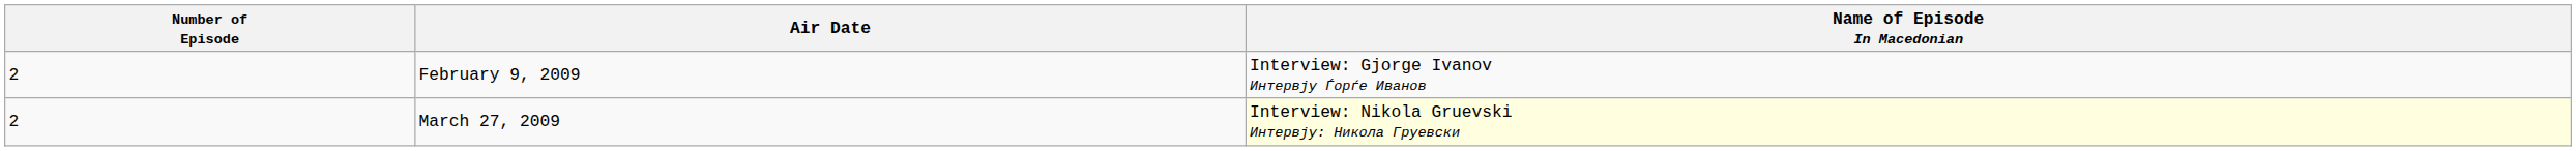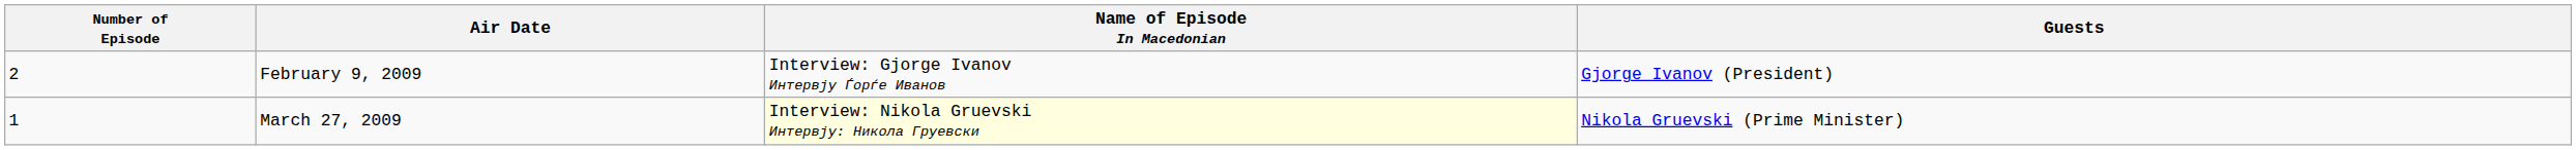 <table class="wikitable sortable" style="width: 100%; height: 100px;">
 <tr>
 <th><small>Number of <br> Episode</small></th>
 <th>Air Date</th>
 <th>Name of Episode <br> <small><em>In Macedonian</em></small></th>
+<th>Guests</th>
 </tr>
 <tr>
 <td>2</td>
 <td>February 9, 2009</td>
 <td>Interview: Gjorge Ivanov <br> <small><em>Интервју Ѓорѓе Иванов</em></small></td>
+<td><a href='#'>Gjorge Ivanov</a> (President)</td>
 </tr>
 <tr>
-<td>2</td>
+<td>1</td>
 <td>March 27, 2009</td>
 <td style="background: lightyellow;">Interview: Nikola Gruevski <br> <small><em>Интервју: Никола Груевски</em></small></td>
+<td><a href='#'>Nikola Gruevski</a> (Prime Minister)</td>
 </tr>
 </table>
